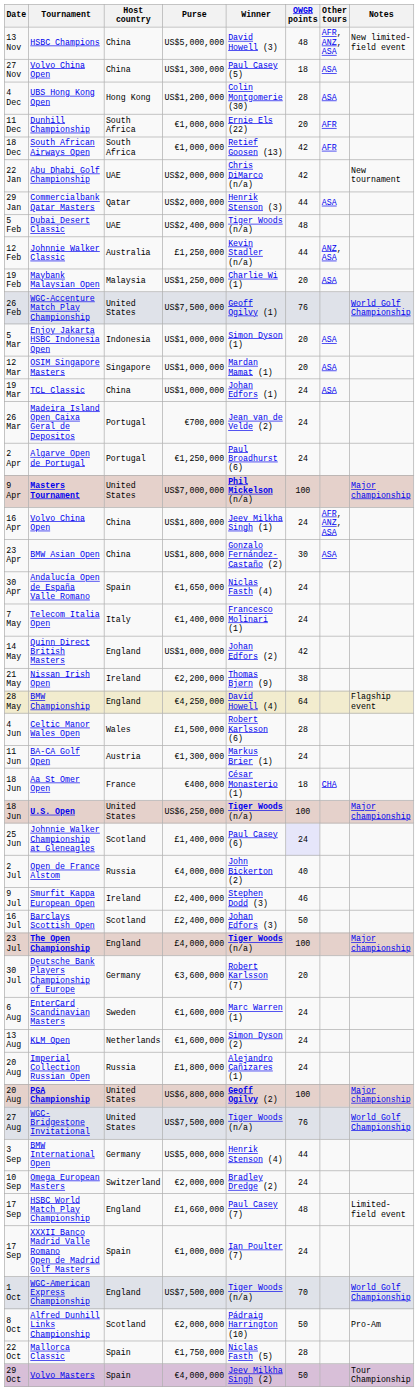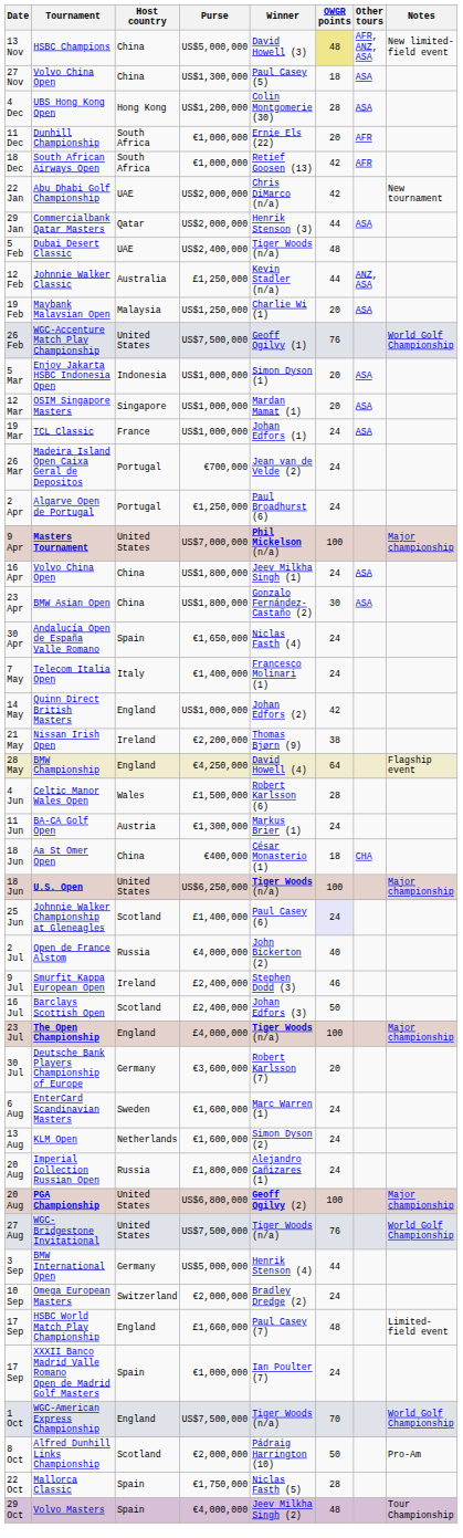 <table class="wikitable" style="font-size:95%">
 <tr>
 <th>Date</th>
 <th>Tournament</th>
 <th>Host country</th>
 <th>Purse</th>
 <th>Winner</th>
 <th><a href='#'>OWGR</a><br>points</th>
 <th>Other<br>tours</th>
 <th>Notes</th>
 </tr>
 <tr>
 <td>13 Nov</td>
 <td><a href='#'>HSBC Champions</a></td>
 <td>China</td>
 <td align=right>US$5,000,000</td>
 <td> <a href='#'>David Howell</a> (3)</td>
-<td align=center>48</td>
+<td align=center style="background: khaki;">48</td>
 <td><a href='#'>AFR</a>, <a href='#'>ANZ</a>, <a href='#'>ASA</a></td>
 <td>New limited-field event</td>
 </tr>
 <tr>
 <td>27 Nov</td>
 <td><a href='#'>Volvo China Open</a></td>
 <td>China</td>
 <td align=right>US$1,300,000</td>
 <td> <a href='#'>Paul Casey</a> (5)</td>
 <td align=center>18</td>
 <td><a href='#'>ASA</a></td>
 <td></td>
 </tr>
 <tr>
 <td>4 Dec</td>
 <td><a href='#'>UBS Hong Kong Open</a></td>
 <td>Hong Kong</td>
 <td align=right>US$1,200,000</td>
 <td> <a href='#'>Colin Montgomerie</a> (30)</td>
 <td align=center>28</td>
 <td><a href='#'>ASA</a></td>
 <td></td>
 </tr>
 <tr>
 <td>11 Dec</td>
 <td><a href='#'>Dunhill Championship</a></td>
 <td>South Africa</td>
 <td align=right>€1,000,000</td>
 <td> <a href='#'>Ernie Els</a> (22)</td>
 <td align=center>20</td>
 <td><a href='#'>AFR</a></td>
 <td></td>
 </tr>
 <tr>
 <td>18 Dec</td>
 <td><a href='#'>South African Airways Open</a></td>
 <td>South Africa</td>
 <td align=right>€1,000,000</td>
 <td> <a href='#'>Retief Goosen</a> (13)</td>
 <td align=center>42</td>
 <td><a href='#'>AFR</a></td>
 <td></td>
 </tr>
 <tr>
 <td>22 Jan</td>
 <td><a href='#'>Abu Dhabi Golf Championship</a></td>
 <td>UAE</td>
 <td align=right>US$2,000,000</td>
 <td> <a href='#'>Chris DiMarco</a> (n/a)</td>
 <td align=center>42</td>
 <td></td>
 <td>New tournament</td>
 </tr>
 <tr>
 <td>29 Jan</td>
 <td><a href='#'>Commercialbank Qatar Masters</a></td>
 <td>Qatar</td>
 <td align=right>US$2,000,000</td>
 <td> <a href='#'>Henrik Stenson</a> (3)</td>
 <td align=center>44</td>
 <td><a href='#'>ASA</a></td>
 <td></td>
 </tr>
 <tr>
 <td>5 Feb</td>
 <td><a href='#'>Dubai Desert Classic</a></td>
 <td>UAE</td>
 <td align=right>US$2,400,000</td>
 <td> <a href='#'>Tiger Woods</a> (n/a)</td>
 <td align=center>48</td>
 <td></td>
 <td></td>
 </tr>
 <tr>
 <td>12 Feb</td>
 <td><a href='#'>Johnnie Walker Classic</a></td>
 <td>Australia</td>
 <td align=right>£1,250,000</td>
 <td> <a href='#'>Kevin Stadler</a> (n/a)</td>
 <td align=center>44</td>
 <td><a href='#'>ANZ</a>, <a href='#'>ASA</a></td>
 <td></td>
 </tr>
 <tr>
 <td>19 Feb</td>
 <td><a href='#'>Maybank Malaysian Open</a></td>
 <td>Malaysia</td>
 <td align=right>US$1,250,000</td>
 <td> <a href='#'>Charlie Wi</a> (1)</td>
 <td align=center>20</td>
 <td><a href='#'>ASA</a></td>
 <td></td>
 </tr>
 <tr style="background:#dfe2e9;">
 <td>26 Feb</td>
 <td><a href='#'>WGC-Accenture Match Play Championship</a></td>
 <td>United States</td>
 <td align=right>US$7,500,000</td>
 <td> <a href='#'>Geoff Ogilvy</a> (1)</td>
 <td align=center>76</td>
 <td></td>
 <td><a href='#'>World Golf Championship</a></td>
 </tr>
 <tr>
 <td>5 Mar</td>
 <td><a href='#'>Enjoy Jakarta HSBC Indonesia Open</a></td>
 <td>Indonesia</td>
 <td align=right>US$1,000,000</td>
 <td> <a href='#'>Simon Dyson</a> (1)</td>
 <td align=center>20</td>
 <td><a href='#'>ASA</a></td>
 <td></td>
 </tr>
 <tr>
 <td>12 Mar</td>
 <td><a href='#'>OSIM Singapore Masters</a></td>
 <td>Singapore</td>
 <td align=right>US$1,000,000</td>
 <td> <a href='#'>Mardan Mamat</a> (1)</td>
 <td align=center>20</td>
 <td><a href='#'>ASA</a></td>
 <td></td>
 </tr>
 <tr>
 <td>19 Mar</td>
 <td><a href='#'>TCL Classic</a></td>
-<td>China</td>
+<td>France</td>
 <td align=right>US$1,000,000</td>
 <td> <a href='#'>Johan Edfors</a> (1)</td>
 <td align=center>24</td>
 <td><a href='#'>ASA</a></td>
 <td></td>
 </tr>
 <tr>
 <td>26 Mar</td>
 <td><a href='#'>Madeira Island Open Caixa Geral de Depositos</a></td>
 <td>Portugal</td>
 <td align=right>€700,000</td>
 <td> <a href='#'>Jean van de Velde</a> (2)</td>
 <td align=center>24</td>
 <td></td>
 <td></td>
 </tr>
 <tr>
 <td>2 Apr</td>
 <td><a href='#'>Algarve Open de Portugal</a></td>
 <td>Portugal</td>
 <td align=right>€1,250,000</td>
 <td> <a href='#'>Paul Broadhurst</a> (6)</td>
 <td align=center>24</td>
 <td></td>
 <td></td>
 </tr>
 <tr style="background:#e5d1cb;">
 <td>9 Apr</td>
 <td><strong><a href='#'>Masters Tournament</a></strong></td>
 <td>United States</td>
 <td align=right>US$7,000,000</td>
 <td> <strong><a href='#'>Phil Mickelson</a></strong> (n/a)</td>
 <td align=center>100</td>
 <td></td>
 <td><a href='#'>Major championship</a></td>
 </tr>
 <tr>
 <td>16 Apr</td>
 <td><a href='#'>Volvo China Open</a></td>
 <td>China</td>
 <td align=right>US$1,800,000</td>
 <td> <a href='#'>Jeev Milkha Singh</a> (1)</td>
 <td align=center>24</td>
-<td><a href='#'>AFR</a>, <a href='#'>ANZ</a>, <a href='#'>ASA</a></td>
+<td><a href='#'>ASA</a></td>
 <td></td>
 </tr>
 <tr>
 <td>23 Apr</td>
 <td><a href='#'>BMW Asian Open</a></td>
 <td>China</td>
 <td align=right>US$1,800,000</td>
 <td> <a href='#'>Gonzalo Fernández-Castaño</a> (2)</td>
 <td align=center>30</td>
 <td><a href='#'>ASA</a></td>
 <td></td>
 </tr>
 <tr>
 <td>30 Apr</td>
 <td><a href='#'>Andalucía Open de España Valle Romano</a></td>
 <td>Spain</td>
 <td align=right>€1,650,000</td>
 <td> <a href='#'>Niclas Fasth</a> (4)</td>
 <td align=center>24</td>
 <td></td>
 <td></td>
 </tr>
 <tr>
 <td>7 May</td>
 <td><a href='#'>Telecom Italia Open</a></td>
 <td>Italy</td>
 <td align=right>€1,400,000</td>
 <td> <a href='#'>Francesco Molinari</a> (1)</td>
 <td align=center>24</td>
 <td></td>
 <td></td>
 </tr>
 <tr>
 <td>14 May</td>
 <td><a href='#'>Quinn Direct British Masters</a></td>
 <td>England</td>
 <td align=right>US$1,000,000</td>
 <td> <a href='#'>Johan Edfors</a> (2)</td>
 <td align=center>42</td>
 <td></td>
 <td></td>
 </tr>
 <tr>
 <td>21 May</td>
 <td><a href='#'>Nissan Irish Open</a></td>
 <td>Ireland</td>
 <td align=right>€2,200,000</td>
 <td> <a href='#'>Thomas Bjørn</a> (9)</td>
 <td align=center>38</td>
 <td></td>
 <td></td>
 </tr>
 <tr style="background:#f2ecce;">
 <td>28 May</td>
 <td><a href='#'>BMW Championship</a></td>
 <td>England</td>
 <td align=right>€4,250,000</td>
 <td> <a href='#'>David Howell</a> (4)</td>
 <td align=center>64</td>
 <td></td>
 <td>Flagship event</td>
 </tr>
 <tr>
 <td>4 Jun</td>
 <td><a href='#'>Celtic Manor Wales Open</a></td>
 <td>Wales</td>
 <td align=right>£1,500,000</td>
 <td> <a href='#'>Robert Karlsson</a> (6)</td>
 <td align=center>28</td>
 <td></td>
 <td></td>
 </tr>
 <tr>
 <td>11 Jun</td>
 <td><a href='#'>BA-CA Golf Open</a></td>
 <td>Austria</td>
 <td align=right>€1,300,000</td>
 <td> <a href='#'>Markus Brier</a> (1)</td>
 <td align=center>24</td>
 <td></td>
 <td></td>
 </tr>
 <tr>
 <td>18 Jun</td>
 <td><a href='#'>Aa St Omer Open</a></td>
-<td>France</td>
+<td>China</td>
 <td align=right>€400,000</td>
 <td> <a href='#'>César Monasterio</a> (1)</td>
 <td align=center>18</td>
 <td><a href='#'>CHA</a></td>
 <td></td>
 </tr>
 <tr style="background:#e5d1cb;">
 <td>18 Jun</td>
 <td><strong><a href='#'>U.S. Open</a></strong></td>
 <td>United States</td>
 <td align=right>US$6,250,000</td>
 <td> <strong><a href='#'>Tiger Woods</a></strong> (n/a)</td>
 <td align=center>100</td>
 <td></td>
 <td><a href='#'>Major championship</a></td>
 </tr>
 <tr>
 <td>25 Jun</td>
 <td><a href='#'>Johnnie Walker Championship at Gleneagles</a></td>
 <td>Scotland</td>
 <td align=right>£1,400,000</td>
 <td> <a href='#'>Paul Casey</a> (6)</td>
 <td align=center style="background: lavender;">24</td>
 <td></td>
 <td></td>
 </tr>
 <tr>
 <td>2 Jul</td>
 <td><a href='#'>Open de France Alstom</a></td>
 <td>Russia</td>
 <td align=right>€4,000,000</td>
 <td> <a href='#'>John Bickerton</a> (2)</td>
 <td align=center>40</td>
 <td></td>
 <td></td>
 </tr>
 <tr>
 <td>9 Jul</td>
 <td><a href='#'>Smurfit Kappa European Open</a></td>
 <td>Ireland</td>
 <td align=right>£2,400,000</td>
 <td> <a href='#'>Stephen Dodd</a> (3)</td>
 <td align=center>46</td>
 <td></td>
 <td></td>
 </tr>
 <tr>
 <td>16 Jul</td>
 <td><a href='#'>Barclays Scottish Open</a></td>
 <td>Scotland</td>
 <td align=right>£2,400,000</td>
 <td> <a href='#'>Johan Edfors</a> (3)</td>
 <td align=center>50</td>
 <td></td>
 <td></td>
 </tr>
 <tr style="background:#e5d1cb;">
 <td>23 Jul</td>
 <td><strong><a href='#'>The Open Championship</a></strong></td>
 <td>England</td>
 <td align=right>£4,000,000</td>
 <td> <strong><a href='#'>Tiger Woods</a></strong> (n/a)</td>
 <td align=center>100</td>
 <td></td>
 <td><a href='#'>Major championship</a></td>
 </tr>
 <tr>
 <td>30 Jul</td>
 <td><a href='#'>Deutsche Bank Players Championship of Europe</a></td>
 <td>Germany</td>
 <td align=right>€3,600,000</td>
 <td> <a href='#'>Robert Karlsson</a> (7)</td>
 <td align=center>20</td>
 <td></td>
 <td></td>
 </tr>
 <tr>
 <td>6 Aug</td>
 <td><a href='#'>EnterCard Scandinavian Masters</a></td>
 <td>Sweden</td>
 <td align=right>€1,600,000</td>
 <td> <a href='#'>Marc Warren</a> (1)</td>
 <td align=center>24</td>
 <td></td>
 <td></td>
 </tr>
 <tr>
 <td>13 Aug</td>
 <td><a href='#'>KLM Open</a></td>
 <td>Netherlands</td>
 <td align=right>€1,600,000</td>
 <td> <a href='#'>Simon Dyson</a> (2)</td>
 <td align=center>24</td>
 <td></td>
 <td></td>
 </tr>
 <tr>
 <td>20 Aug</td>
 <td><a href='#'>Imperial Collection Russian Open</a></td>
 <td>Russia</td>
 <td align=right>£1,800,000</td>
 <td> <a href='#'>Alejandro Cañizares</a> (1)</td>
 <td align=center>24</td>
 <td></td>
 <td></td>
 </tr>
 <tr style="background:#e5d1cb;">
 <td>20 Aug</td>
 <td><strong><a href='#'>PGA Championship</a></strong></td>
 <td>United States</td>
 <td align=right>US$6,800,000</td>
 <td> <strong><a href='#'>Geoff Ogilvy</a></strong> (2)</td>
 <td align=center>100</td>
 <td></td>
 <td><a href='#'>Major championship</a></td>
 </tr>
 <tr style="background:#dfe2e9;">
 <td>27 Aug</td>
 <td><a href='#'>WGC-Bridgestone Invitational</a></td>
 <td>United States</td>
 <td align=right>US$7,500,000</td>
 <td> <a href='#'>Tiger Woods</a> (n/a)</td>
 <td align=center>76</td>
 <td></td>
 <td><a href='#'>World Golf Championship</a></td>
 </tr>
 <tr>
 <td>3 Sep</td>
 <td><a href='#'>BMW International Open</a></td>
 <td>Germany</td>
 <td align=right>US$5,000,000</td>
 <td> <a href='#'>Henrik Stenson</a> (4)</td>
 <td align=center>44</td>
 <td></td>
 <td></td>
 </tr>
 <tr>
 <td>10 Sep</td>
 <td><a href='#'>Omega European Masters</a></td>
 <td>Switzerland</td>
 <td align=right>€2,000,000</td>
 <td> <a href='#'>Bradley Dredge</a> (2)</td>
 <td align=center>24</td>
 <td></td>
 <td></td>
 </tr>
 <tr>
 <td>17 Sep</td>
 <td><a href='#'>HSBC World Match Play Championship</a></td>
 <td>England</td>
 <td align=right>£1,660,000</td>
 <td> <a href='#'>Paul Casey</a> (7)</td>
 <td align=center>48</td>
 <td></td>
 <td>Limited-field event</td>
 </tr>
 <tr>
 <td>17 Sep</td>
 <td><a href='#'>XXXII Banco Madrid Valle Romano<br>Open de Madrid Golf Masters</a></td>
 <td>Spain</td>
 <td align=right>€1,000,000</td>
 <td> <a href='#'>Ian Poulter</a> (7)</td>
 <td align=center>24</td>
 <td></td>
 <td></td>
 </tr>
 <tr style="background:#dfe2e9;">
 <td>1 Oct</td>
 <td><a href='#'>WGC-American Express Championship</a></td>
 <td>England</td>
 <td align=right>US$7,500,000</td>
 <td> <a href='#'>Tiger Woods</a> (n/a)</td>
 <td align=center>70</td>
 <td></td>
 <td><a href='#'>World Golf Championship</a></td>
 </tr>
 <tr>
 <td>8 Oct</td>
 <td><a href='#'>Alfred Dunhill Links Championship</a></td>
 <td>Scotland</td>
 <td align=right>€2,000,000</td>
 <td> <a href='#'>Pádraig Harrington</a> (10)</td>
 <td align=center>50</td>
 <td></td>
 <td>Pro-Am</td>
 </tr>
 <tr>
 <td>22 Oct</td>
 <td><a href='#'>Mallorca Classic</a></td>
 <td>Spain</td>
 <td align=right>€1,750,000</td>
 <td> <a href='#'>Niclas Fasth</a> (5)</td>
 <td align=center>28</td>
 <td></td>
 <td></td>
 </tr>
 <tr style="background:thistle;">
 <td>29 Oct</td>
 <td><a href='#'>Volvo Masters</a></td>
 <td>Spain</td>
 <td align=right>€4,000,000</td>
 <td> <a href='#'>Jeev Milkha Singh</a> (2)</td>
-<td align=center>50</td>
+<td align=center>48</td>
 <td></td>
 <td>Tour Championship</td>
 </tr>
 </table>
